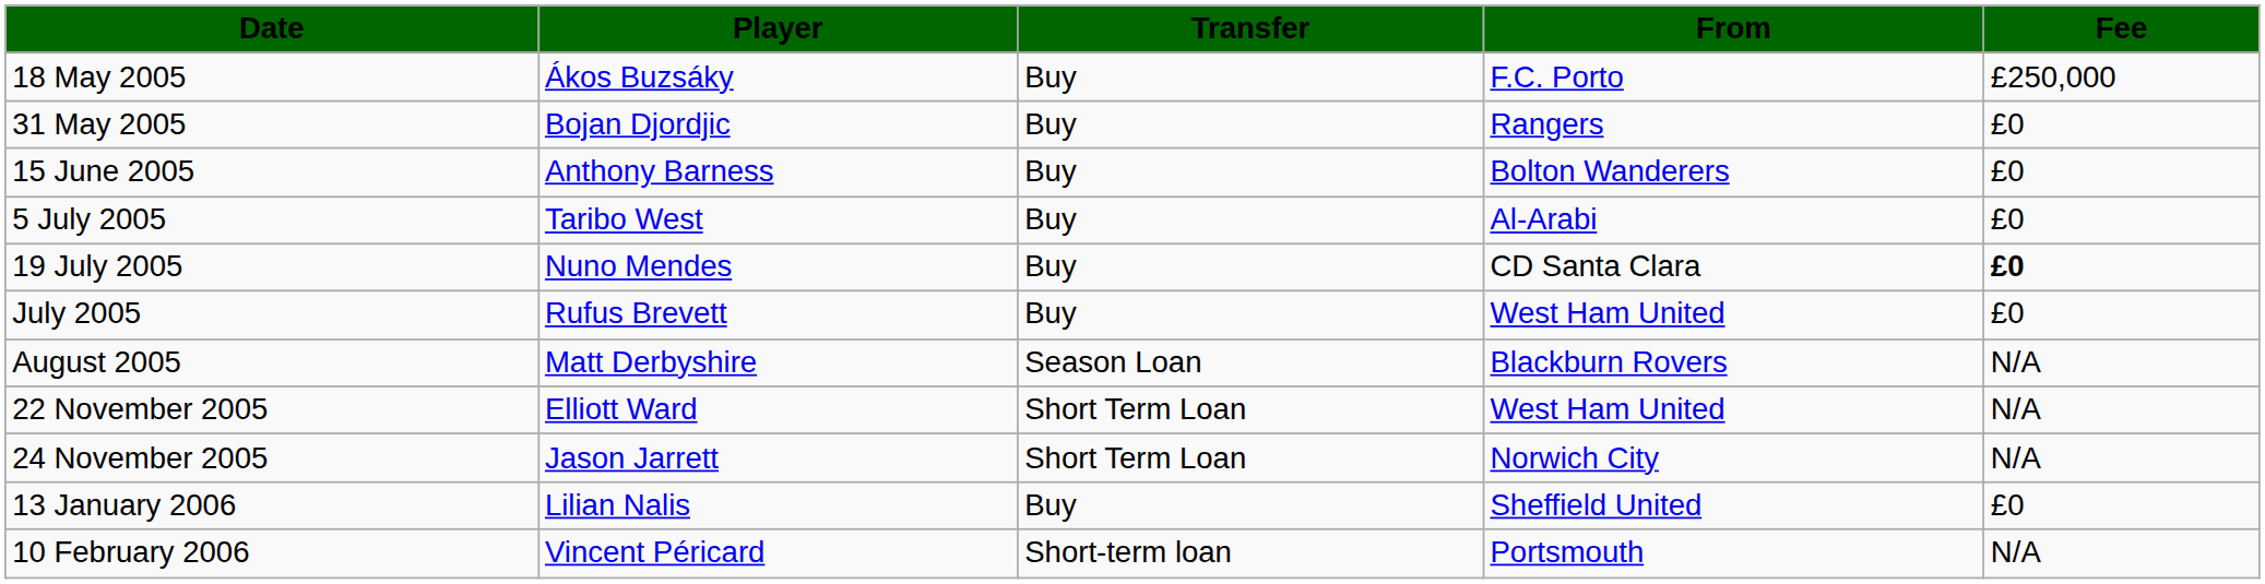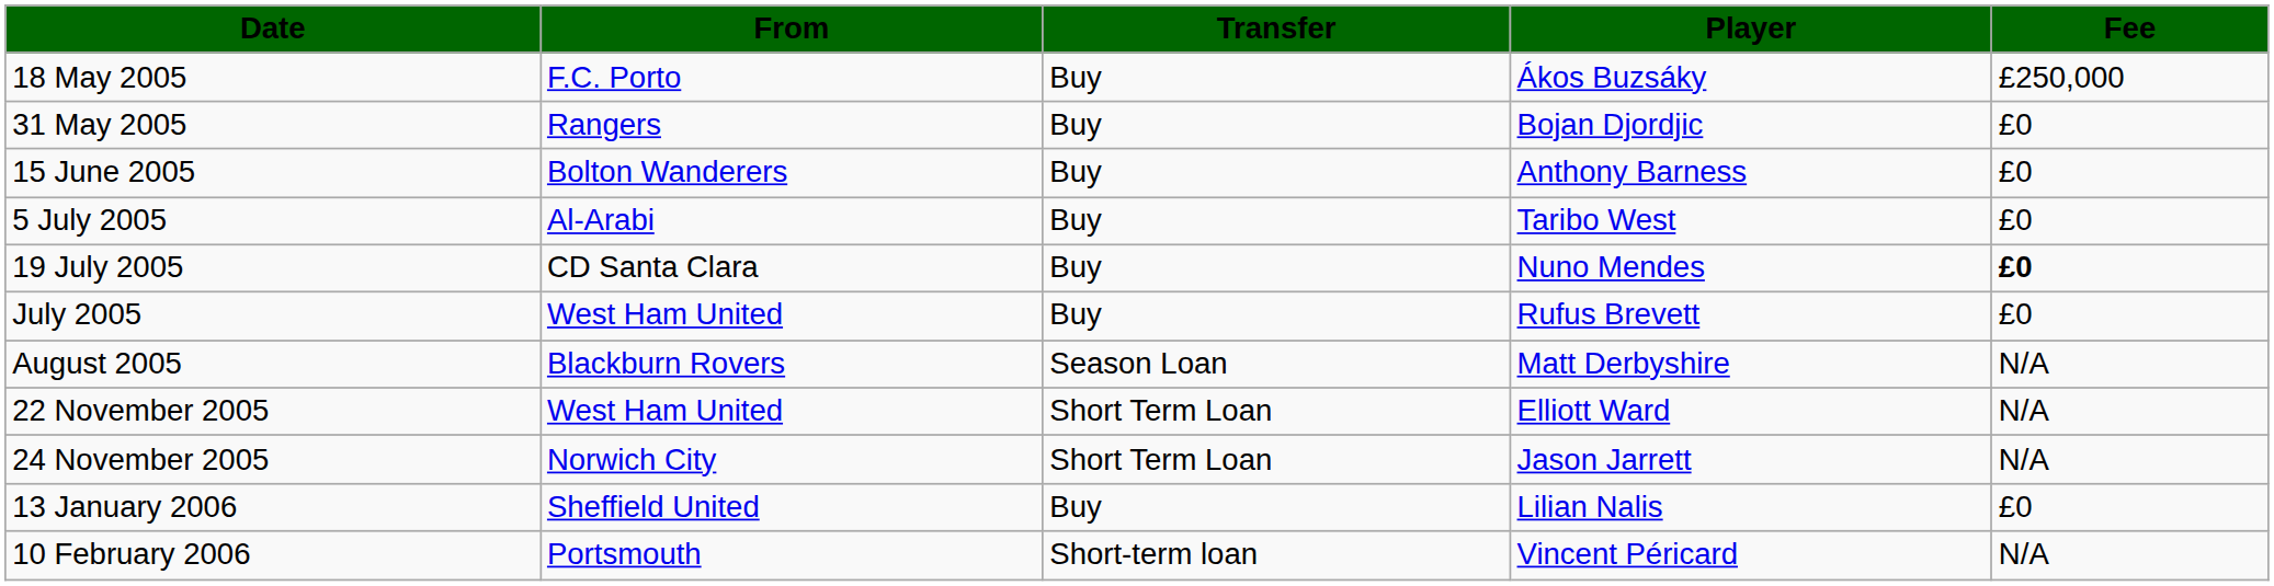 <table class="wikitable" border="1" style="width:95%">
 <tr>
 <th style="background:#060;"><span><strong>Date</strong></span></th>
+<th style="background:#060;"><span>From</span></th>
+<th style="background:#060;"><span>Transfer</span></th>
 <th style="background:#060;"><span><strong>Player</strong></span></th>
-<th style="background:#060;"><span>Transfer</span></th>
-<th style="background:#060;"><span>From</span></th>
 <th style="background:#060;"><span>Fee</span></th>
 </tr>
 <tr>
 <td>18 May 2005</td>
+<td><a href='#'>F.C. Porto</a></td>
+<td>Buy</td>
 <td><a href='#'>Ákos Buzsáky</a></td>
-<td>Buy</td>
-<td><a href='#'>F.C. Porto</a></td>
 <td>£250,000</td>
 </tr>
 <tr>
 <td>31 May 2005</td>
+<td><a href='#'>Rangers</a></td>
+<td>Buy</td>
 <td><a href='#'>Bojan Djordjic</a></td>
-<td>Buy</td>
-<td><a href='#'>Rangers</a></td>
 <td>£0</td>
 </tr>
 <tr>
 <td>15 June 2005</td>
+<td><a href='#'>Bolton Wanderers</a></td>
+<td>Buy</td>
 <td><a href='#'>Anthony Barness</a></td>
-<td>Buy</td>
-<td><a href='#'>Bolton Wanderers</a></td>
 <td>£0</td>
 </tr>
 <tr>
 <td>5 July 2005</td>
+<td><a href='#'>Al-Arabi</a></td>
+<td>Buy</td>
 <td><a href='#'>Taribo West</a></td>
-<td>Buy</td>
-<td><a href='#'>Al-Arabi</a></td>
 <td>£0</td>
 </tr>
 <tr>
 <td>19 July 2005</td>
+<td>CD Santa Clara</td>
+<td>Buy</td>
 <td><a href='#'>Nuno Mendes</a></td>
-<td>Buy</td>
-<td>CD Santa Clara</td>
 <td><strong>£0</strong></td>
 </tr>
 <tr>
 <td>July 2005</td>
+<td><a href='#'>West Ham United</a></td>
+<td>Buy</td>
 <td><a href='#'>Rufus Brevett</a></td>
-<td>Buy</td>
-<td><a href='#'>West Ham United</a></td>
 <td>£0</td>
 </tr>
 <tr>
 <td>August 2005</td>
+<td><a href='#'>Blackburn Rovers</a></td>
+<td>Season Loan</td>
 <td><a href='#'>Matt Derbyshire</a></td>
-<td>Season Loan</td>
-<td><a href='#'>Blackburn Rovers</a></td>
 <td>N/A</td>
 </tr>
 <tr>
 <td>22 November 2005</td>
+<td><a href='#'>West Ham United</a></td>
+<td>Short Term Loan</td>
 <td><a href='#'>Elliott Ward</a></td>
-<td>Short Term Loan</td>
-<td><a href='#'>West Ham United</a></td>
 <td>N/A</td>
 </tr>
 <tr>
 <td>24 November 2005</td>
+<td><a href='#'>Norwich City</a></td>
+<td>Short Term Loan</td>
 <td><a href='#'>Jason Jarrett</a></td>
-<td>Short Term Loan</td>
-<td><a href='#'>Norwich City</a></td>
 <td>N/A</td>
 </tr>
 <tr>
 <td>13 January 2006</td>
+<td><a href='#'>Sheffield United</a></td>
+<td>Buy</td>
 <td><a href='#'>Lilian Nalis</a></td>
-<td>Buy</td>
-<td><a href='#'>Sheffield United</a></td>
 <td>£0</td>
 </tr>
 <tr>
 <td>10 February 2006</td>
+<td><a href='#'>Portsmouth</a></td>
+<td>Short-term loan</td>
 <td><a href='#'>Vincent Péricard</a></td>
-<td>Short-term loan</td>
-<td><a href='#'>Portsmouth</a></td>
 <td>N/A</td>
 </tr>
 </table>
